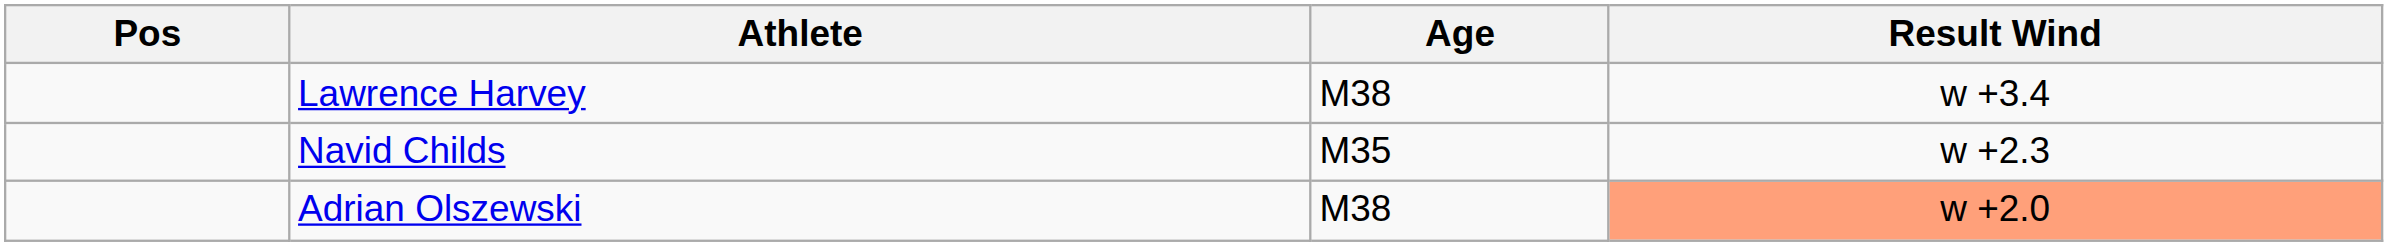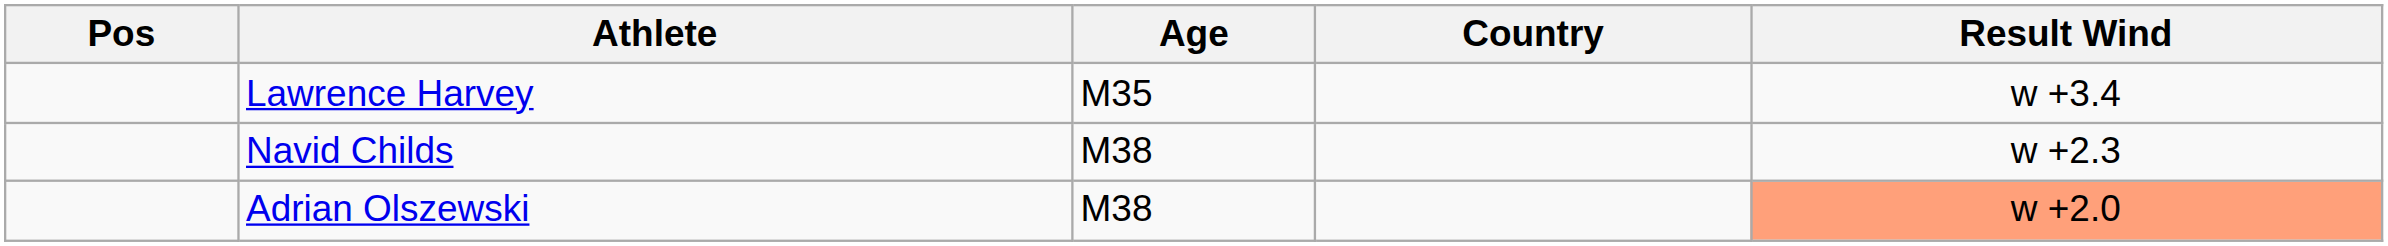 <table class="wikitable"  style="text-align:center; width:65%;">
 <tr>
 <th>Pos</th>
 <th>Athlete</th>
 <th>Age</th>
+<th>Country</th>
 <th>Result Wind</th>
 </tr>
 <tr>
 <td align=center></td>
 <td align=left><a href='#'>Lawrence Harvey</a></td>
-<td align=left>M38</td>
+<td align=left>M35</td>
+<td align=left></td>
 <td>w +3.4</td>
 </tr>
 <tr>
 <td align=center></td>
 <td align=left><a href='#'>Navid Childs</a></td>
-<td align=left>M35</td>
+<td align=left>M38</td>
+<td align=left></td>
 <td>w +2.3</td>
 </tr>
 <tr>
 <td align=center></td>
 <td align=left><a href='#'>Adrian Olszewski</a></td>
 <td align=left>M38</td>
+<td align=left></td>
 <td style="background: lightsalmon;">w +2.0</td>
 </tr>
 </table>
